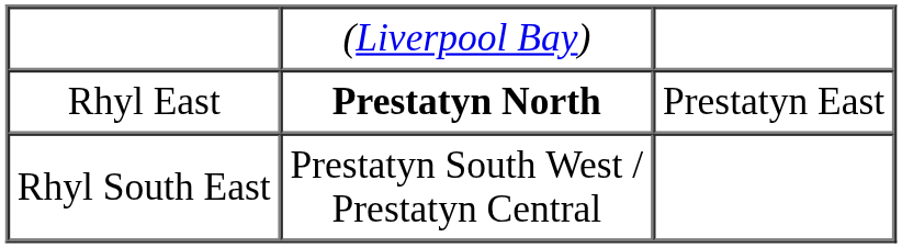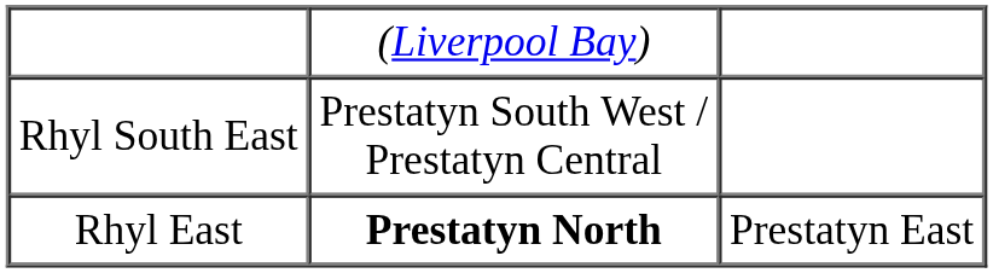 <table border=1 cellpadding=3 cellspacing=0 align=center style="text-align:center;">
 <tr>
 <td></td>
 <td><em>(<a href='#'>Liverpool Bay</a>)</em></td>
 <td></td>
 </tr>
 <tr>
+<td>Rhyl South East</td>
+<td>Prestatyn South West /<br>Prestatyn Central</td>
+<td></td>
+</tr>
+<tr>
 <td>Rhyl East</td>
 <td><strong>Prestatyn North</strong></td>
 <td>Prestatyn East</td>
 </tr>
-<tr>
-<td>Rhyl South East</td>
-<td>Prestatyn South West /<br>Prestatyn Central</td>
-<td></td>
-</tr>
 </table>
